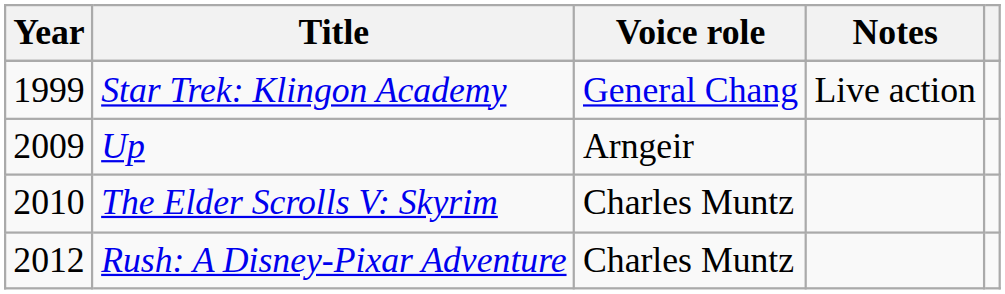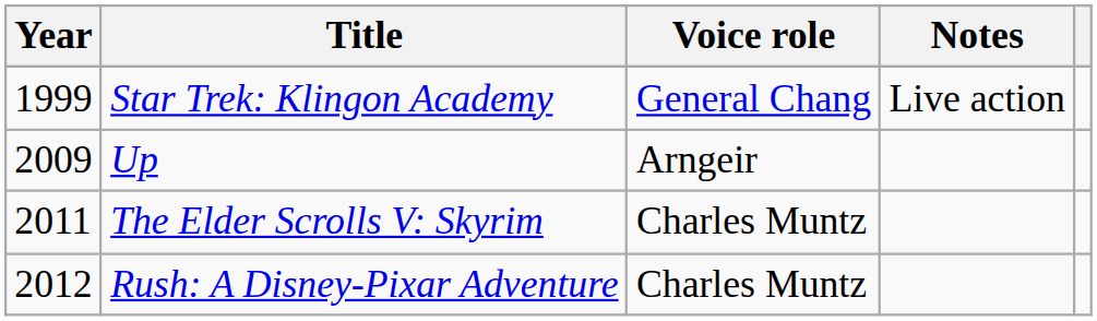 <table class="wikitable plainrowheaders" style="margin-right: 0;">
 <tr>
 <th scope="col">Year</th>
 <th scope="col">Title</th>
 <th scope="col">Voice role</th>
 <th scope="col">Notes</th>
 <th scope="col"></th>
 </tr>
 <tr>
 </tr>
 <tr>
 <td>1999</td>
 <td><em><a href='#'>Star Trek: Klingon Academy</a></em></td>
 <td><a href='#'>General Chang</a></td>
 <td>Live action</td>
 <td style="text-align: center;"></td>
 </tr>
 <tr>
 <td>2009</td>
 <td><em><a href='#'>Up</a></em></td>
 <td>Arngeir</td>
 <td></td>
 <td style="text-align: center;"></td>
 </tr>
 <tr>
-<td>2010</td>
+<td>2011</td>
 <td><em><a href='#'>The Elder Scrolls V: Skyrim</a></em></td>
 <td>Charles Muntz</td>
 <td></td>
 <td style="text-align: center;"></td>
 </tr>
 <tr>
 <td>2012</td>
 <td><em><a href='#'>Rush: A Disney-Pixar Adventure</a></em></td>
 <td>Charles Muntz</td>
 <td></td>
 <td style="text-align: center;"></td>
 </tr>
 </table>
